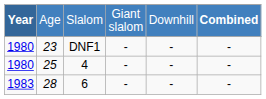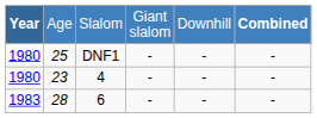 <table class="wikitable" style="font-size:100%; text-align:center; border:grey solid 1px; border-collapse:collapse;" width="40%">
 <tr style="background-color:#369; color:white;">
 <td rowspan="2" colspan="1" width="4%"><strong>Year</strong></td>
 </tr>
 <tr style="background-color:#4180be; color:white;">
 <td width="3%">Age</td>
 <td width="5%">Slalom</td>
 <td width="5%">Giant<br>slalom</td>
 <td width="5%">Downhill</td>
 <td width="5%"><strong>Combined</strong></td>
 </tr>
 <tr style="background-color:#8CB2D8; color:white;">
 </tr>
 <tr>
 <td><a href='#'>1980</a></td>
-<td><em>23</em></td>
+<td><em>25</em></td>
 <td>DNF1</td>
 <td>-</td>
 <td>-</td>
 <td>-</td>
 </tr>
 <tr>
 <td><a href='#'>1980</a></td>
-<td><em>25</em></td>
+<td><em>23</em></td>
 <td>4</td>
 <td>-</td>
 <td>-</td>
 <td>-</td>
 </tr>
 <tr>
 <td><a href='#'>1983</a></td>
 <td><em>28</em></td>
 <td>6</td>
 <td>-</td>
 <td>-</td>
 <td>-</td>
 </tr>
 </table>
